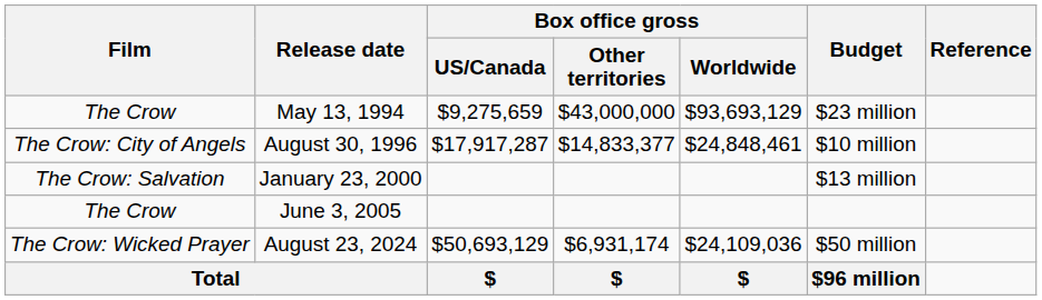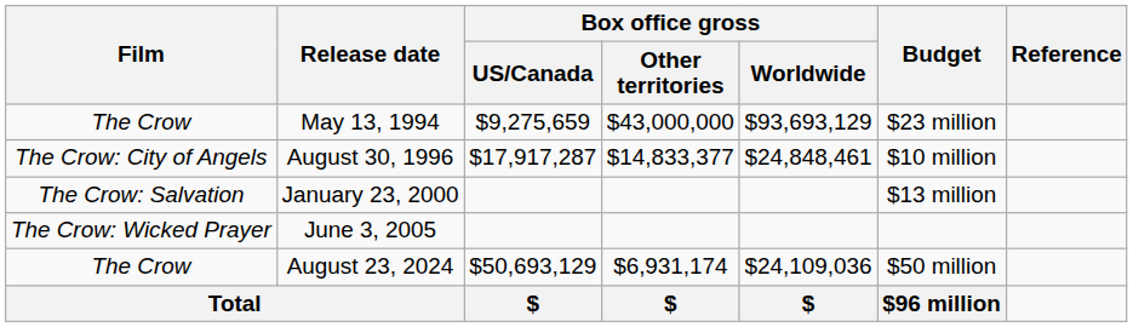 <table class="wikitable sortable" border="1" style="text-align: center;">
 <tr>
 <th rowspan="2">Film</th>
 <th rowspan="2">Release date</th>
 <th colspan="3">Box office gross</th>
 <th rowspan="2">Budget</th>
 <th rowspan="2">Reference</th>
 </tr>
 <tr>
 <th>US/Canada</th>
 <th>Other <br>territories</th>
 <th>Worldwide</th>
 </tr>
 <tr>
 <td><em>The Crow</em></td>
 <td>May 13, 1994</td>
 <td>$9,275,659</td>
 <td>$43,000,000</td>
 <td>$93,693,129</td>
 <td style="text-align:center;">$23 million</td>
 <td style="text-align:center;"></td>
 </tr>
 <tr>
 <td><em>The Crow: City of Angels</em></td>
 <td>August 30, 1996</td>
 <td>$17,917,287</td>
 <td>$14,833,377</td>
 <td>$24,848,461</td>
 <td style="text-align:center;">$10 million</td>
 <td style="text-align:center;"></td>
 </tr>
 <tr>
 <td><em>The Crow: Salvation</em></td>
 <td>January 23, 2000</td>
 <td></td>
 <td></td>
 <td></td>
 <td style="text-align:center;">$13 million</td>
 <td style="text-align:center;"></td>
 </tr>
 <tr>
-<td><em>The Crow</em></td>
+<td><em>The Crow: Wicked Prayer</em></td>
 <td>June 3, 2005</td>
 <td></td>
 <td></td>
 <td></td>
 <td></td>
 <td style="text-align:center;"></td>
 </tr>
 <tr>
-<td><em>The Crow: Wicked Prayer</em></td>
+<td><em>The Crow</em></td>
 <td>August 23, 2024</td>
 <td>$50,693,129</td>
 <td>$6,931,174</td>
 <td>$24,109,036</td>
 <td>$50 million</td>
 <td style="text-align:center;"></td>
 </tr>
 <tr>
 <th colspan="2">Total</th>
 <th>$</th>
 <th>$</th>
 <th>$</th>
 <th>$96 million</th>
 <td></td>
 </tr>
 </table>
